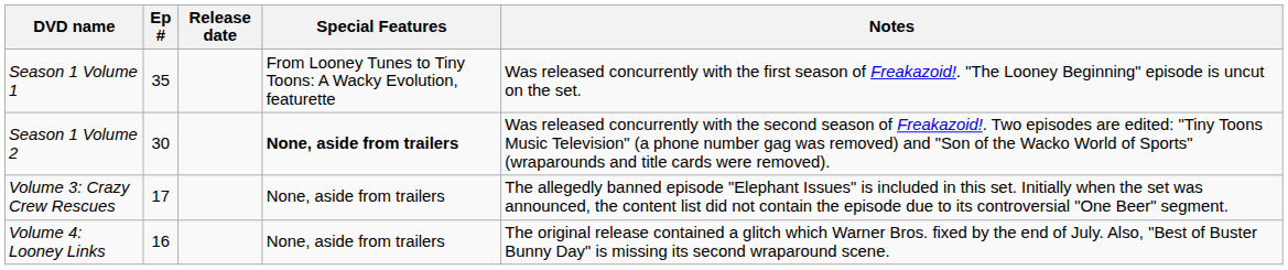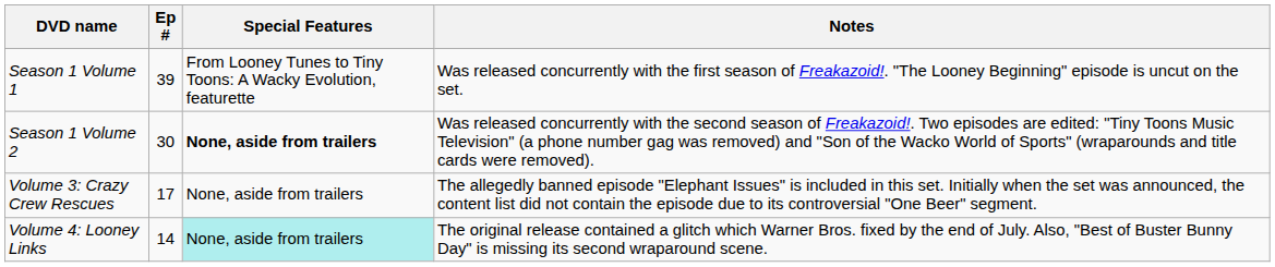 <table class="wikitable">
 <tr>
 <th>DVD name</th>
 <th>Ep #</th>
-<th>Release date</th>
 <th>Special Features</th>
 <th>Notes</th>
 </tr>
 <tr>
 <td><em>Season 1 Volume 1</em></td>
-<td style="text-align:center;">35</td>
-<td></td>
+<td style="text-align:center;">39</td>
 <td>From Looney Tunes to Tiny Toons: A Wacky Evolution, featurette</td>
 <td>Was released concurrently with the first season of <em><a href='#'>Freakazoid!</a></em>. "The Looney Beginning" episode is uncut on the set.</td>
 </tr>
 <tr>
 <td><em>Season 1 Volume 2</em></td>
 <td style="text-align:center;">30</td>
-<td></td>
 <td><strong>None, aside from trailers</strong></td>
 <td>Was released concurrently with the second season of <em><a href='#'>Freakazoid!</a></em>. Two episodes are edited: "Tiny Toons Music Television" (a phone number gag was removed) and "Son of the Wacko World of Sports" (wraparounds and title cards were removed).</td>
 </tr>
 <tr>
 <td><em>Volume 3: Crazy Crew Rescues</em></td>
 <td style="text-align:center;">17</td>
-<td></td>
 <td>None, aside from trailers</td>
 <td>The allegedly banned episode "Elephant Issues" is included in this set. Initially when the set was announced, the content list did not contain the episode due to its controversial "One Beer" segment.</td>
 </tr>
 <tr>
 <td><em>Volume 4: Looney Links</em></td>
-<td style="text-align:center;">16</td>
-<td></td>
-<td>None, aside from trailers</td>
+<td style="text-align:center;">14</td>
+<td style="background: paleturquoise;">None, aside from trailers</td>
 <td>The original release contained a glitch which Warner Bros. fixed by the end of July. Also, "Best of Buster Bunny Day" is missing its second wraparound scene.</td>
 </tr>
 </table>
